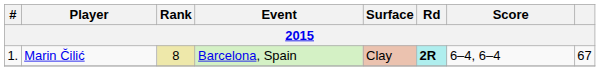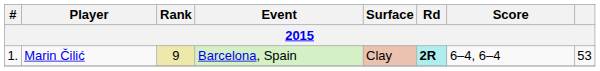 <table class="wikitable">
 <tr>
 <th>#</th>
 <th width=160>Player</th>
 <th width=40>Rank</th>
 <th width=200>Event</th>
 <th>Surface</th>
 <th width=30>Rd</th>
 <th width=150>Score</th>
 <th></th>
 </tr>
 <tr>
 <th colspan=8 style=text-align:center><a href='#'>2015</a></th>
 </tr>
 <tr>
 <td>1.</td>
 <td> <a href='#'>Marin Čilić</a></td>
-<td style=text-align:center bgcolor=EEE8AA>8</td>
+<td style=text-align:center bgcolor=EEE8AA>9</td>
 <td bgcolor=d4f1c5><a href='#'>Barcelona</a>, Spain</td>
 <td bgcolor=EBC2AF>Clay</td>
 <td bgcolor=afeeee><strong>2R</strong></td>
 <td>6–4, 6–4</td>
-<td style=text-align:center>67</td>
+<td style=text-align:center>53</td>
 </tr>
 <tr>
 </tr>
 </table>
